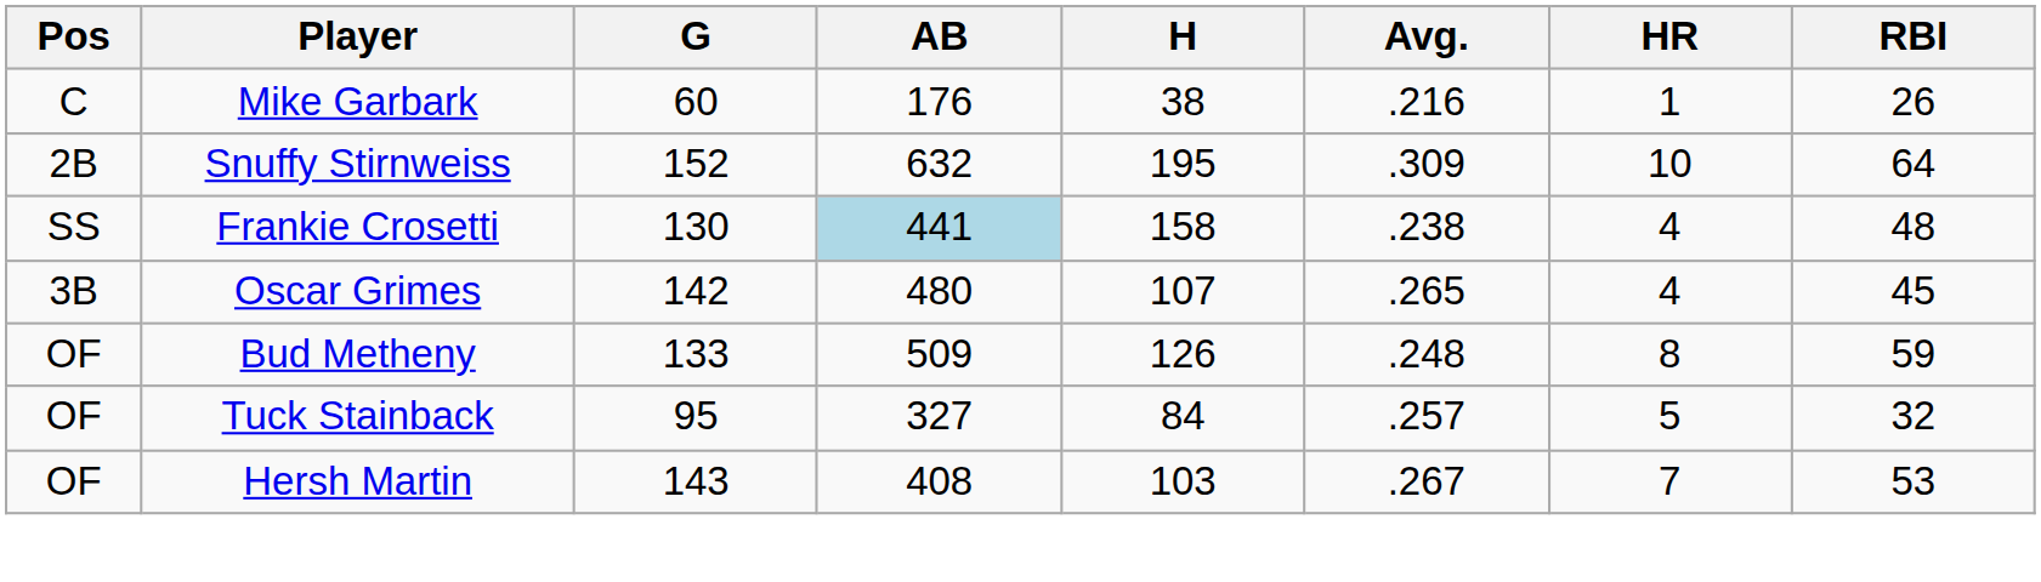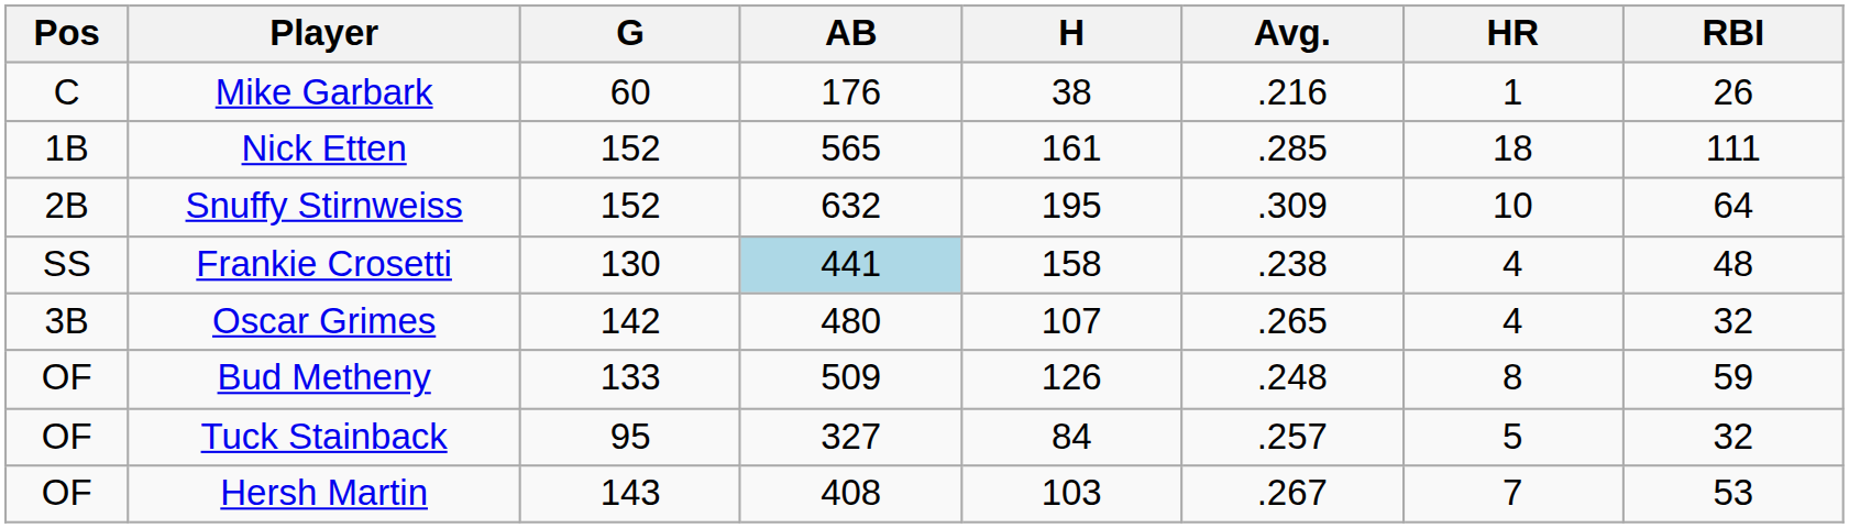 <table class="wikitable sortable">
 <tr>
 <th bgcolor="#DDDDFF" width="5%">Pos</th>
 <th bgcolor="#DDDDFF" width="16%">Player</th>
 <th bgcolor="#DDDDFF" width="9%">G</th>
 <th bgcolor="#DDDDFF" width="9%">AB</th>
 <th bgcolor="#DDDDFF" width="9%">H</th>
 <th bgcolor="#DDDDFF" width="9%">Avg.</th>
 <th bgcolor="#DDDDFF" width="9%">HR</th>
 <th bgcolor="#DDDDFF" width="9%">RBI</th>
 </tr>
 <tr align="center">
 <td>C</td>
 <td><a href='#'>Mike Garbark</a></td>
 <td>60</td>
 <td>176</td>
 <td>38</td>
 <td>.216</td>
 <td>1</td>
 <td>26</td>
+</tr>
+<tr align="center">
+<td>1B</td>
+<td><a href='#'>Nick Etten</a></td>
+<td>152</td>
+<td>565</td>
+<td>161</td>
+<td>.285</td>
+<td>18</td>
+<td>111</td>
 </tr>
 <tr align="center">
 <td>2B</td>
 <td><a href='#'>Snuffy Stirnweiss</a></td>
 <td>152</td>
 <td>632</td>
 <td>195</td>
 <td>.309</td>
 <td>10</td>
 <td>64</td>
 </tr>
 <tr align="center">
 <td>SS</td>
 <td><a href='#'>Frankie Crosetti</a></td>
 <td>130</td>
 <td style="background: lightblue;">441</td>
 <td>158</td>
 <td>.238</td>
 <td>4</td>
 <td>48</td>
 </tr>
 <tr align="center">
 <td>3B</td>
 <td><a href='#'>Oscar Grimes</a></td>
 <td>142</td>
 <td>480</td>
 <td>107</td>
 <td>.265</td>
 <td>4</td>
-<td>45</td>
+<td>32</td>
 </tr>
 <tr align="center">
 <td>OF</td>
 <td><a href='#'>Bud Metheny</a></td>
 <td>133</td>
 <td>509</td>
 <td>126</td>
 <td>.248</td>
 <td>8</td>
 <td>59</td>
 </tr>
 <tr align="center">
 <td>OF</td>
 <td><a href='#'>Tuck Stainback</a></td>
 <td>95</td>
 <td>327</td>
 <td>84</td>
 <td>.257</td>
 <td>5</td>
 <td>32</td>
 </tr>
 <tr align="center">
 <td>OF</td>
 <td><a href='#'>Hersh Martin</a></td>
 <td>143</td>
 <td>408</td>
 <td>103</td>
 <td>.267</td>
 <td>7</td>
 <td>53</td>
 </tr>
 </table>
